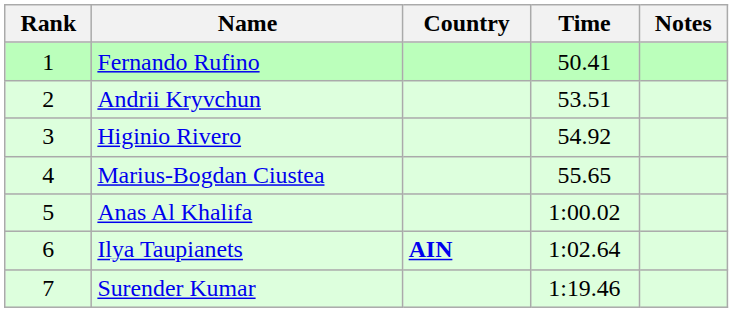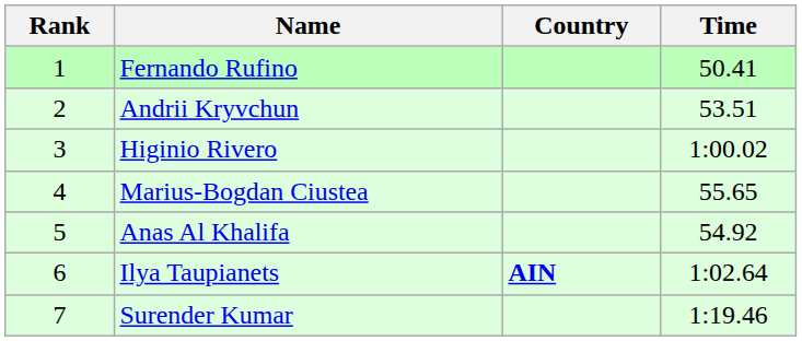 <table class="wikitable" style="text-align:center;width: 55%">
 <tr>
 <th>Rank</th>
 <th>Name</th>
 <th>Country</th>
 <th>Time</th>
-<th>Notes</th>
 </tr>
 <tr bgcolor=bbffbb>
 <td>1</td>
 <td align="left"><a href='#'>Fernando Rufino</a></td>
 <td align="left"></td>
 <td>50.41</td>
-<td></td>
 </tr>
 <tr bgcolor=ddffdd>
 <td>2</td>
 <td align="left"><a href='#'>Andrii Kryvchun</a></td>
 <td align="left"></td>
 <td>53.51</td>
-<td></td>
 </tr>
 <tr bgcolor=ddffdd>
 <td>3</td>
 <td align="left"><a href='#'>Higinio Rivero</a></td>
 <td align="left"></td>
-<td>54.92</td>
-<td></td>
+<td>1:00.02</td>
 </tr>
 <tr bgcolor=ddffdd>
 <td>4</td>
 <td align="left"><a href='#'>Marius-Bogdan Ciustea</a></td>
 <td align="left"></td>
 <td>55.65</td>
-<td></td>
 </tr>
 <tr bgcolor=ddffdd>
 <td>5</td>
 <td align="left"><a href='#'>Anas Al Khalifa</a></td>
 <td align="left"></td>
-<td>1:00.02</td>
-<td></td>
+<td>54.92</td>
 </tr>
 <tr bgcolor=ddffdd>
 <td>6</td>
 <td align="left"><a href='#'>Ilya Taupianets</a></td>
 <td align="left"><strong> <a href='#'>AIN</a></strong></td>
 <td>1:02.64</td>
-<td></td>
 </tr>
 <tr bgcolor=ddffdd>
 <td>7</td>
 <td align="left"><a href='#'>Surender Kumar</a></td>
 <td align="left"></td>
 <td>1:19.46</td>
-<td></td>
 </tr>
 </table>
